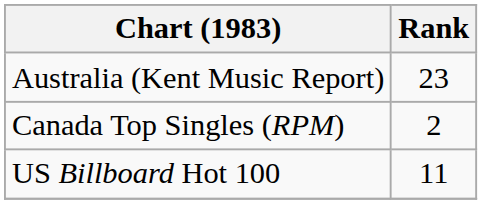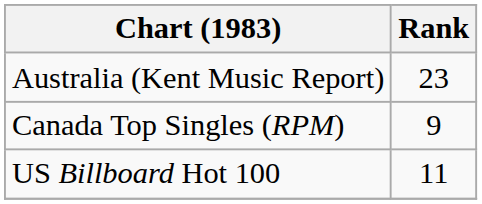 <table class="wikitable sortable">
 <tr>
 <th>Chart (1983)</th>
 <th style="text-align:center;">Rank</th>
 </tr>
 <tr>
 <td>Australia (Kent Music Report)</td>
 <td style="text-align:center;">23</td>
 </tr>
 <tr>
 <td>Canada Top Singles (<em>RPM</em>)</td>
-<td style="text-align:center;">2</td>
+<td style="text-align:center;">9</td>
 </tr>
 <tr>
 <td>US <em>Billboard</em> Hot 100</td>
 <td style="text-align:center;">11</td>
 </tr>
 <tr>
 </tr>
 </table>
